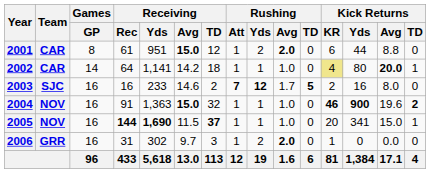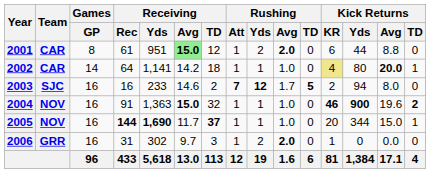 <table class=wikitable style="text-align:center">
 <tr>
 <th rowspan="2">Year</th>
 <th rowspan="2">Team</th>
 <th colspan="1">Games</th>
 <th colspan="4">Receiving</th>
 <th colspan="4">Rushing</th>
 <th colspan="4">Kick Returns</th>
 </tr>
 <tr>
 <th>GP</th>
 <th>Rec</th>
 <th>Yds</th>
 <th>Avg</th>
 <th>TD</th>
 <th>Att</th>
 <th>Yds</th>
 <th>Avg</th>
 <th>TD</th>
 <th>KR</th>
 <th>Yds</th>
 <th>Avg</th>
 <th>TD</th>
 </tr>
 <tr>
 <th><a href='#'>2001</a></th>
 <th><a href='#'>CAR</a></th>
 <td>8</td>
 <td>61</td>
 <td>951</td>
-<td><strong>15.0</strong></td>
+<td style="background: lightgreen;"><strong>15.0</strong></td>
 <td>12</td>
 <td>1</td>
 <td>2</td>
 <td><strong>2.0</strong></td>
 <td>0</td>
 <td>6</td>
 <td>44</td>
 <td>8.8</td>
 <td>0</td>
 </tr>
 <tr>
 <th><a href='#'>2002</a></th>
 <th><a href='#'>CAR</a></th>
 <td>14</td>
 <td>64</td>
 <td>1,141</td>
 <td>14.2</td>
 <td>18</td>
 <td>1</td>
 <td>1</td>
 <td>1.0</td>
 <td>0</td>
 <td style="background: khaki;">4</td>
 <td>80</td>
 <td><strong>20.0</strong></td>
 <td>1</td>
 </tr>
 <tr>
 <th><a href='#'>2003</a></th>
 <th><a href='#'>SJC</a></th>
 <td>16</td>
 <td>16</td>
 <td>233</td>
 <td>14.6</td>
 <td>2</td>
 <td><strong>7</strong></td>
 <td><strong>12</strong></td>
 <td>1.7</td>
 <td><strong>5</strong></td>
 <td>2</td>
-<td>16</td>
+<td>94</td>
 <td>8.0</td>
 <td>0</td>
 </tr>
 <tr>
 <th><a href='#'>2004</a></th>
 <th><a href='#'>NOV</a></th>
 <td>16</td>
 <td>91</td>
 <td>1,363</td>
 <td><strong>15.0</strong></td>
 <td>32</td>
 <td>1</td>
 <td>1</td>
 <td>1.0</td>
 <td>0</td>
 <td><strong>46</strong></td>
 <td><strong>900</strong></td>
 <td>19.6</td>
 <td><strong>2</strong></td>
 </tr>
 <tr>
 <th><a href='#'>2005</a></th>
 <th><a href='#'>NOV</a></th>
 <td>16</td>
 <td><strong>144</strong></td>
 <td><strong>1,690</strong></td>
-<td>11.5</td>
+<td>11.7</td>
 <td><strong>37</strong></td>
 <td>1</td>
 <td>1</td>
 <td>1.0</td>
 <td>0</td>
 <td>20</td>
-<td>341</td>
+<td>344</td>
 <td>15.0</td>
 <td>1</td>
 </tr>
 <tr>
 <th><a href='#'>2006</a></th>
 <th><a href='#'>GRR</a></th>
 <td>16</td>
 <td>31</td>
 <td>302</td>
 <td>9.7</td>
 <td>3</td>
 <td>1</td>
 <td>2</td>
 <td><strong>2.0</strong></td>
 <td>0</td>
 <td>1</td>
 <td>0</td>
 <td>0.0</td>
 <td>0</td>
 </tr>
 <tr>
 <th colspan="2"></th>
 <th>96</th>
 <th>433</th>
 <th>5,618</th>
 <th>13.0</th>
 <th>113</th>
 <th>12</th>
 <th>19</th>
 <th>1.6</th>
 <th>6</th>
 <th>81</th>
 <th>1,384</th>
 <th>17.1</th>
 <th>4</th>
 </tr>
 </table>
